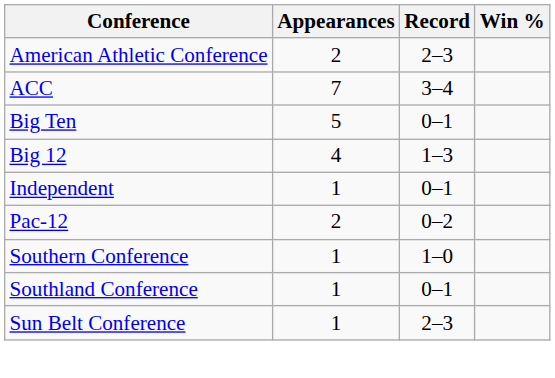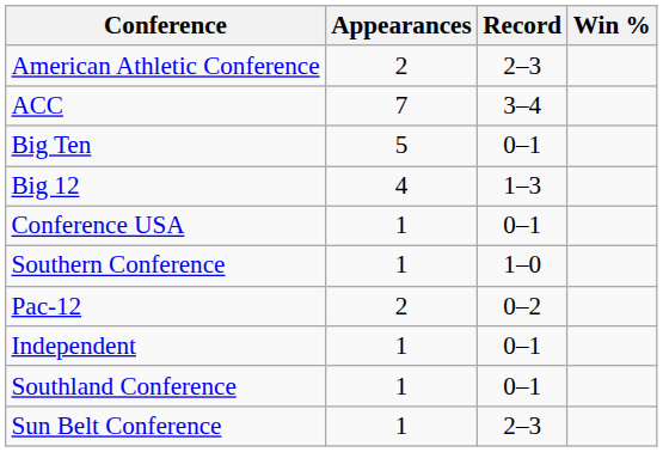 <table class=wikitable style="text-align:center;">
 <tr>
 <th>Conference</th>
 <th>Appearances</th>
 <th>Record</th>
 <th>Win %</th>
 </tr>
 <tr>
 <td align=left><a href='#'>American Athletic Conference</a></td>
 <td>2</td>
 <td>2–3</td>
 <td></td>
 </tr>
 <tr>
 <td align=left><a href='#'>ACC</a></td>
 <td>7</td>
 <td>3–4</td>
 <td></td>
 </tr>
 <tr>
 <td align=left><a href='#'>Big Ten</a></td>
 <td>5</td>
 <td>0–1</td>
 <td></td>
 </tr>
 <tr>
 <td align=left><a href='#'>Big 12</a></td>
 <td>4</td>
 <td>1–3</td>
 <td></td>
 </tr>
 <tr>
-<td align=left><a href='#'>Independent</a></td>
+<td align=left><a href='#'>Conference USA</a></td>
 <td>1</td>
 <td>0–1</td>
+<td></td>
+</tr>
+<tr>
+<td align=left><a href='#'>Southern Conference</a></td>
+<td>1</td>
+<td>1–0</td>
 <td></td>
 </tr>
 <tr>
 <td align=left><a href='#'>Pac-12</a></td>
 <td>2</td>
 <td>0–2</td>
 <td></td>
 </tr>
 <tr>
-<td align=left><a href='#'>Southern Conference</a></td>
+<td align=left><a href='#'>Independent</a></td>
 <td>1</td>
-<td>1–0</td>
+<td>0–1</td>
 <td></td>
 </tr>
 <tr>
 <td align=left><a href='#'>Southland Conference</a></td>
 <td>1</td>
 <td>0–1</td>
 <td></td>
 </tr>
 <tr>
 <td align=left><a href='#'>Sun Belt Conference</a></td>
 <td>1</td>
 <td>2–3</td>
 <td></td>
 </tr>
 </table>
